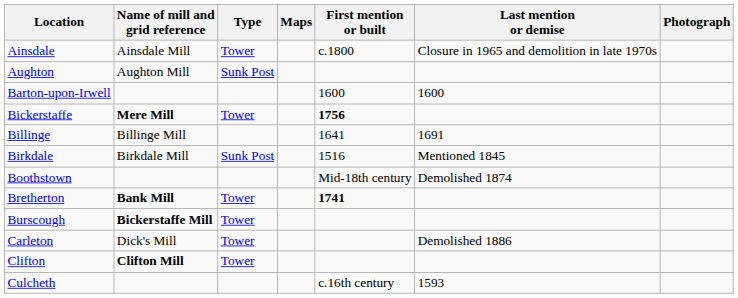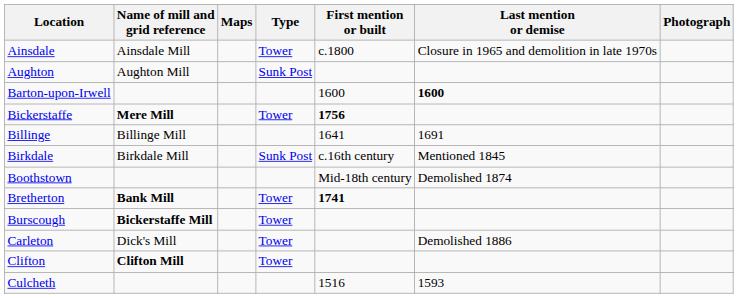 <table class="wikitable">
 <tr>
 <th>Location</th>
 <th>Name of mill and<br>grid reference</th>
+<th>Maps</th>
 <th>Type</th>
-<th>Maps</th>
 <th>First mention<br>or built</th>
 <th>Last mention<br> or demise</th>
 <th>Photograph</th>
 </tr>
 <tr>
 <td><a href='#'>Ainsdale</a></td>
 <td>Ainsdale Mill</td>
+<td></td>
 <td><a href='#'>Tower</a></td>
-<td></td>
 <td>c.1800</td>
 <td>Closure in 1965 and demolition in late 1970s</td>
 <td></td>
 </tr>
 <tr>
 <td><a href='#'>Aughton</a></td>
 <td>Aughton Mill</td>
+<td></td>
 <td><a href='#'>Sunk Post</a></td>
-<td></td>
 <td></td>
 <td></td>
 <td></td>
 </tr>
 <tr>
 <td><a href='#'>Barton-upon-Irwell</a></td>
 <td></td>
 <td></td>
 <td></td>
 <td>1600</td>
-<td>1600</td>
+<td><strong>1600</strong></td>
 <td></td>
 </tr>
 <tr>
 <td><a href='#'>Bickerstaffe</a></td>
 <td><strong>Mere Mill</strong><br></td>
+<td></td>
 <td><a href='#'>Tower</a></td>
-<td></td>
 <td><strong>1756</strong></td>
 <td></td>
 <td></td>
 </tr>
 <tr>
 <td><a href='#'>Billinge</a></td>
 <td>Billinge Mill</td>
 <td></td>
 <td></td>
 <td>1641</td>
 <td>1691</td>
 <td></td>
 </tr>
 <tr>
 <td><a href='#'>Birkdale</a></td>
 <td>Birkdale Mill</td>
+<td></td>
 <td><a href='#'>Sunk Post</a></td>
-<td></td>
-<td>1516</td>
+<td>c.16th century</td>
 <td>Mentioned 1845</td>
 <td></td>
 </tr>
 <tr>
 <td><a href='#'>Boothstown</a></td>
 <td></td>
 <td></td>
 <td></td>
 <td>Mid-18th century</td>
 <td>Demolished 1874</td>
 <td></td>
 </tr>
 <tr>
 <td><a href='#'>Bretherton</a></td>
 <td><strong>Bank Mill</strong><br></td>
+<td></td>
 <td><a href='#'>Tower</a></td>
-<td></td>
 <td><strong>1741</strong></td>
 <td></td>
 <td></td>
 </tr>
 <tr>
 <td><a href='#'>Burscough</a></td>
 <td><strong>Bickerstaffe Mill</strong><br></td>
+<td></td>
 <td><a href='#'>Tower</a></td>
-<td></td>
 <td></td>
 <td></td>
 <td></td>
 </tr>
 <tr>
 <td><a href='#'>Carleton</a></td>
 <td>Dick's Mill</td>
+<td></td>
 <td><a href='#'>Tower</a></td>
-<td></td>
 <td></td>
 <td>Demolished 1886</td>
 <td></td>
 </tr>
 <tr>
 <td><a href='#'>Clifton</a></td>
 <td><strong>Clifton Mill</strong><br></td>
+<td></td>
 <td><a href='#'>Tower</a></td>
-<td></td>
 <td></td>
 <td></td>
 <td></td>
 </tr>
 <tr>
 <td><a href='#'>Culcheth</a></td>
 <td></td>
 <td></td>
 <td></td>
-<td>c.16th century</td>
+<td>1516</td>
 <td>1593</td>
 <td></td>
 </tr>
 </table>
